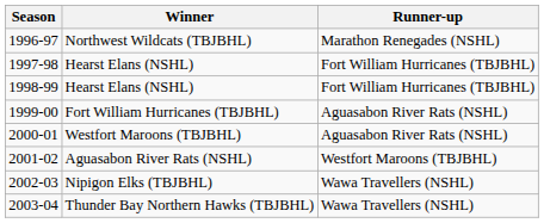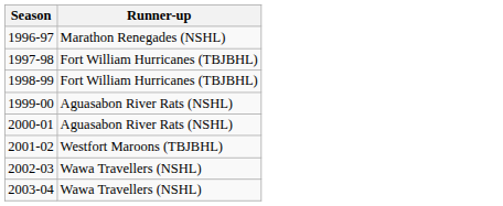 <table class="wikitable">
 <tr>
 <th>Season</th>
-<th>Winner</th>
 <th>Runner-up</th>
 </tr>
 <tr>
 <td>1996-97</td>
-<td>Northwest Wildcats (TBJBHL)</td>
 <td>Marathon Renegades (NSHL)</td>
 </tr>
 <tr>
 <td>1997-98</td>
-<td>Hearst Elans (NSHL)</td>
 <td>Fort William Hurricanes (TBJBHL)</td>
 </tr>
 <tr>
 <td>1998-99</td>
-<td>Hearst Elans (NSHL)</td>
 <td>Fort William Hurricanes (TBJBHL)</td>
 </tr>
 <tr>
 <td>1999-00</td>
-<td>Fort William Hurricanes (TBJBHL)</td>
 <td>Aguasabon River Rats (NSHL)</td>
 </tr>
 <tr>
 <td>2000-01</td>
-<td>Westfort Maroons (TBJBHL)</td>
 <td>Aguasabon River Rats (NSHL)</td>
 </tr>
 <tr>
 <td>2001-02</td>
-<td>Aguasabon River Rats (NSHL)</td>
 <td>Westfort Maroons (TBJBHL)</td>
 </tr>
 <tr>
 <td>2002-03</td>
-<td>Nipigon Elks (TBJBHL)</td>
 <td>Wawa Travellers (NSHL)</td>
 </tr>
 <tr>
 <td>2003-04</td>
-<td>Thunder Bay Northern Hawks (TBJBHL)</td>
 <td>Wawa Travellers (NSHL)</td>
 </tr>
 </table>
